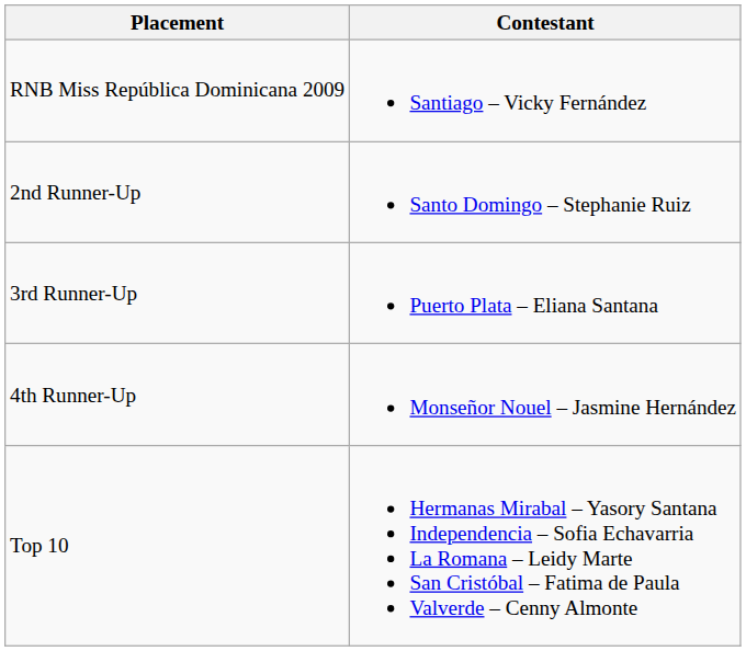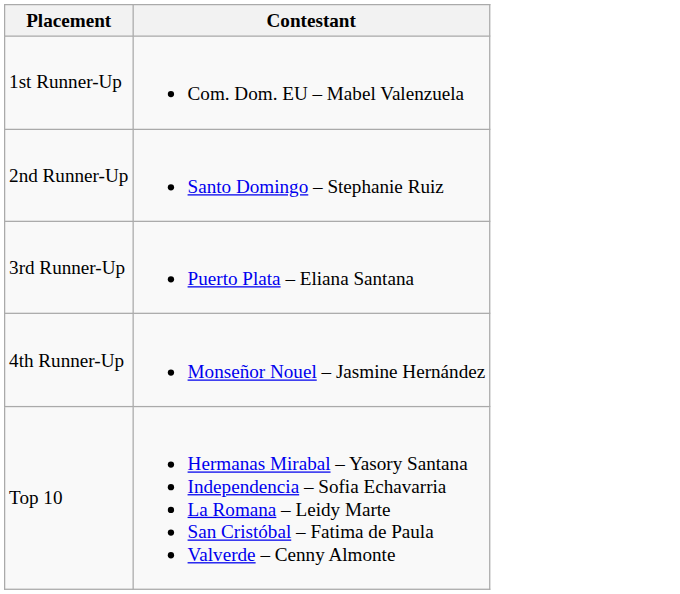 <table class="wikitable sortable" style="font-size: 95%;">
 <tr>
 <th>Placement</th>
 <th>Contestant</th>
 </tr>
 <tr>
-<td>RNB Miss República Dominicana 2009</td>
-<td><br><ul><li><a href='#'>Santiago</a> – Vicky Fernández</li></ul></td>
+<td>1st Runner-Up</td>
+<td><br><ul><li>Com. Dom. EU – Mabel Valenzuela</li></ul></td>
 </tr>
 <tr>
 <td>2nd Runner-Up</td>
 <td><br><ul><li><a href='#'>Santo Domingo</a> – Stephanie Ruiz</li></ul></td>
 </tr>
 <tr>
 <td>3rd Runner-Up</td>
 <td><br><ul><li><a href='#'>Puerto Plata</a> – Eliana Santana</li></ul></td>
 </tr>
 <tr>
 <td>4th Runner-Up</td>
 <td><br><ul><li><a href='#'>Monseñor Nouel</a> – Jasmine Hernández</li></ul></td>
 </tr>
 <tr>
 <td>Top 10</td>
 <td><br><ul><li><a href='#'>Hermanas Mirabal</a> – Yasory Santana</li><li><a href='#'>Independencia</a> – Sofia Echavarria</li><li><a href='#'>La Romana</a> – Leidy Marte</li><li><a href='#'>San Cristóbal</a> – Fatima de Paula</li><li><a href='#'>Valverde</a> – Cenny Almonte</li></ul></td>
 </tr>
 </table>
